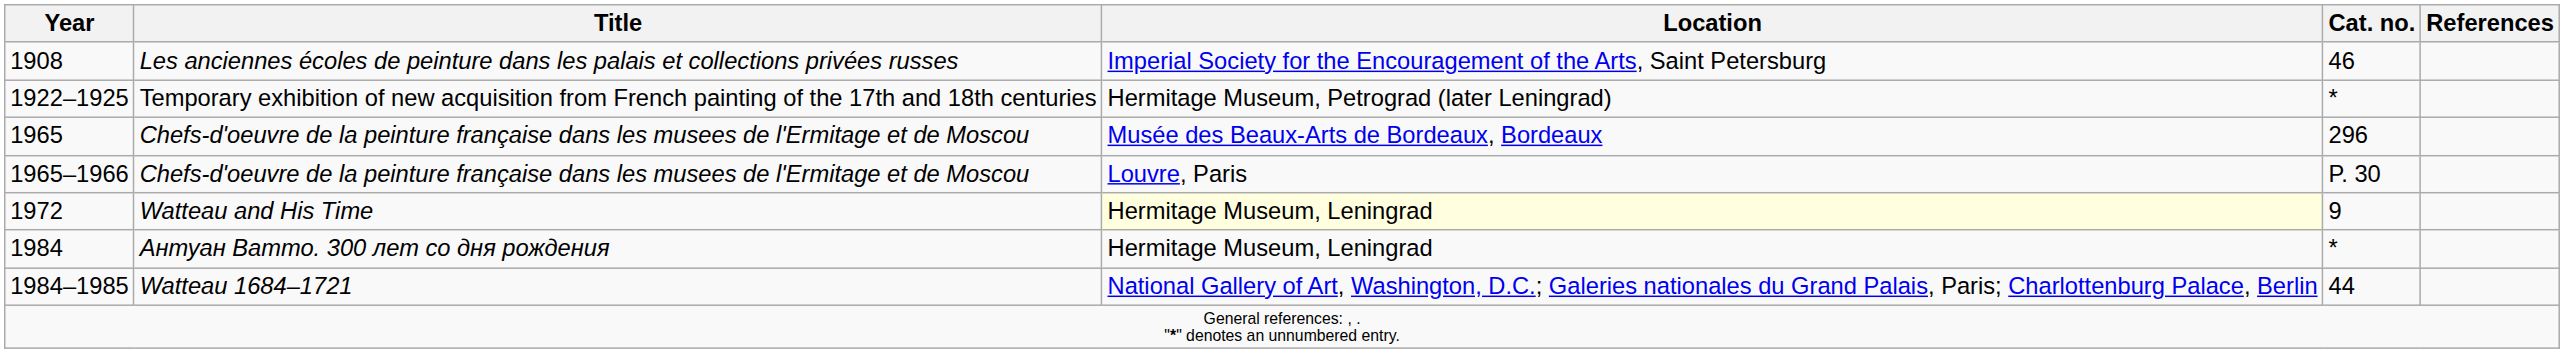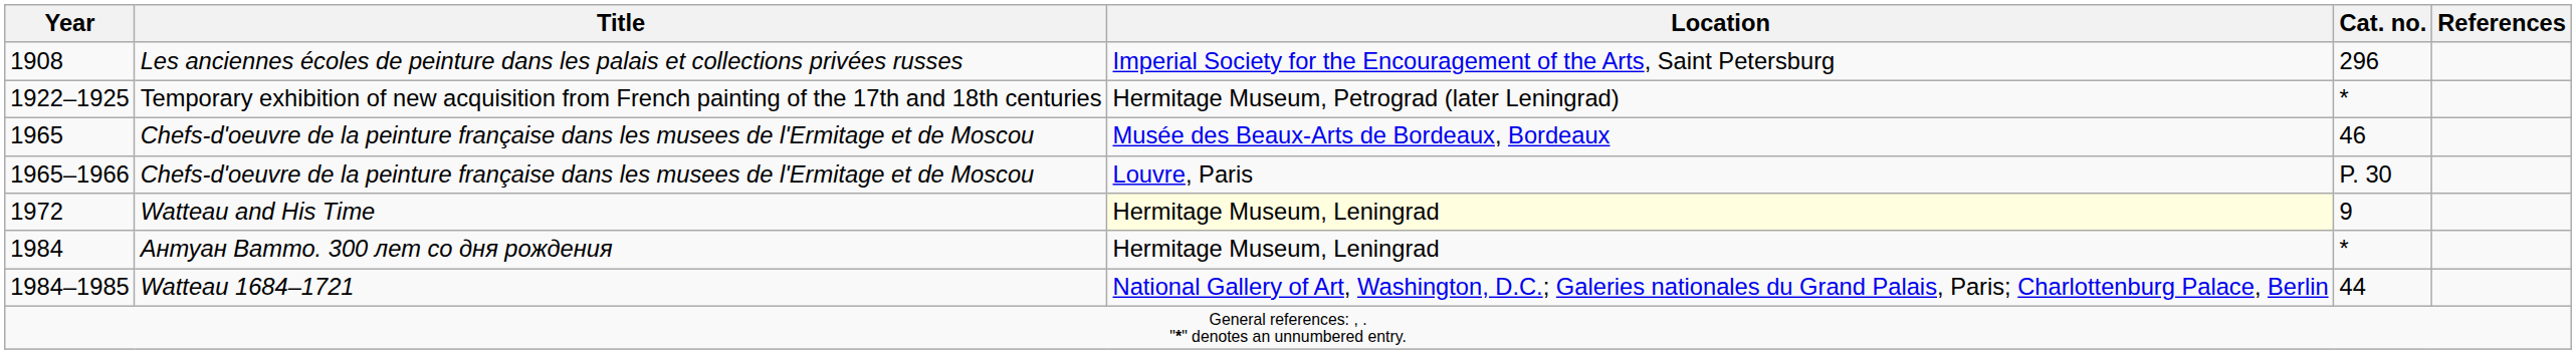 <table class="wikitable">
 <tr>
 <th>Year</th>
 <th>Title</th>
 <th>Location</th>
 <th>Cat. no.</th>
 <th>References</th>
 </tr>
 <tr>
 <td>1908</td>
 <td><em>Les anciennes écoles de peinture dans les palais et collections privées russes</em></td>
 <td><a href='#'>Imperial Society for the Encouragement of the Arts</a>, Saint Petersburg</td>
-<td>46</td>
+<td>296</td>
 <td></td>
 </tr>
 <tr>
 <td>1922–1925</td>
 <td>Temporary exhibition of new acquisition from French painting of the 17th and 18th centuries</td>
 <td>Hermitage Museum, Petrograd (later Leningrad)</td>
 <td>*</td>
 <td></td>
 </tr>
 <tr>
 <td>1965</td>
 <td><em>Chefs-d'oeuvre de la peinture française dans les musees de l'Ermitage et de Moscou</em></td>
 <td><a href='#'>Musée des Beaux-Arts de Bordeaux</a>, <a href='#'>Bordeaux</a></td>
-<td>296</td>
+<td>46</td>
 <td></td>
 </tr>
 <tr>
 <td>1965–1966</td>
 <td><em>Chefs-d'oeuvre de la peinture française dans les musees de l'Ermitage et de Moscou</em></td>
 <td><a href='#'>Louvre</a>, Paris</td>
 <td>P. 30</td>
 <td></td>
 </tr>
 <tr>
 <td>1972</td>
 <td><em>Watteau and His Time</em></td>
 <td style="background: lightyellow;">Hermitage Museum, Leningrad</td>
 <td>9</td>
 <td></td>
 </tr>
 <tr>
 <td>1984</td>
 <td><em>Антуан Ватто. 300 лет со дня рождения</em></td>
 <td>Hermitage Museum, Leningrad</td>
 <td>*</td>
 <td></td>
 </tr>
 <tr>
 <td>1984–1985</td>
 <td><em>Watteau 1684–1721</em></td>
 <td><a href='#'>National Gallery of Art</a>, <a href='#'>Washington, D.C.</a>; <a href='#'>Galeries nationales du Grand Palais</a>, Paris; <a href='#'>Charlottenburg Palace</a>, <a href='#'>Berlin</a></td>
 <td>44</td>
 <td></td>
 </tr>
 <tr class="sortbottom">
 <td colspan=10 style=font-size:8pt; align=center>General references: , .<br>"<strong>*</strong>" denotes an unnumbered entry.</td>
 </tr>
 </table>
